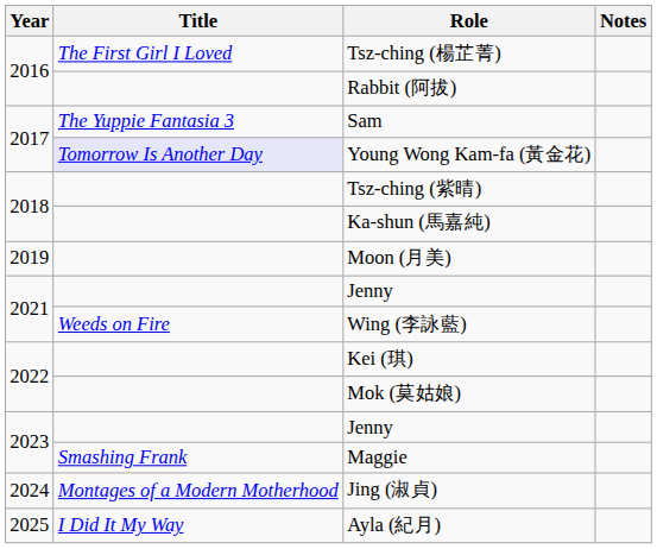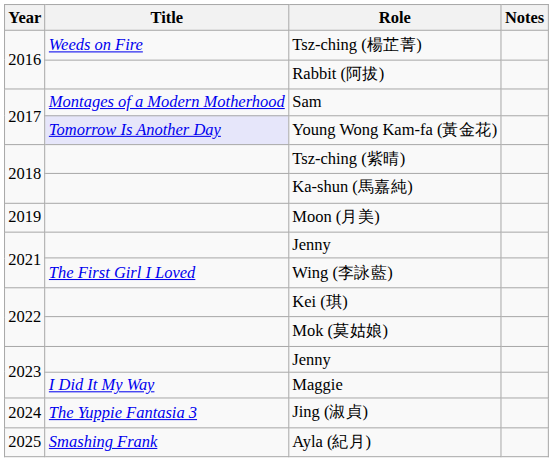 <table class="wikitable">
 <tr>
 <th>Year</th>
 <th>Title</th>
 <th>Role</th>
 <th>Notes</th>
 </tr>
 <tr>
 <td rowspan="2">2016</td>
-<td><em><a href='#'>The First Girl I Loved</a></em></td>
+<td><em><a href='#'>Weeds on Fire</a></em></td>
 <td>Tsz-ching (楊芷菁)</td>
 <td></td>
 </tr>
 <tr>
 <td><em></em></td>
 <td>Rabbit (阿拔)</td>
 <td></td>
 </tr>
 <tr>
 <td rowspan="2">2017</td>
-<td><em><a href='#'>The Yuppie Fantasia 3</a></em></td>
+<td><em><a href='#'>Montages of a Modern Motherhood</a></em></td>
 <td>Sam</td>
 <td></td>
 </tr>
 <tr>
 <td style="background: lavender;"><em><a href='#'>Tomorrow Is Another Day</a></em></td>
 <td>Young Wong Kam-fa (黃金花)</td>
 <td></td>
 </tr>
 <tr>
 <td rowspan="2">2018</td>
 <td><em></em></td>
 <td>Tsz-ching (紫晴)</td>
 <td></td>
 </tr>
 <tr>
 <td><em></em></td>
 <td>Ka-shun (馬嘉純)</td>
 <td></td>
 </tr>
 <tr>
 <td>2019</td>
 <td><em></em></td>
 <td>Moon (月美)</td>
 <td></td>
 </tr>
 <tr>
 <td rowspan="2">2021</td>
 <td><em></em></td>
 <td>Jenny</td>
 <td></td>
 </tr>
 <tr>
-<td><em><a href='#'>Weeds on Fire</a></em></td>
+<td><em><a href='#'>The First Girl I Loved</a></em></td>
 <td>Wing (李詠藍)</td>
 <td></td>
 </tr>
 <tr>
 <td rowspan="2">2022</td>
 <td><em></em></td>
 <td>Kei (琪)</td>
 <td></td>
 </tr>
 <tr>
 <td><em></em></td>
 <td>Mok (莫姑娘)</td>
 <td></td>
 </tr>
 <tr>
 <td rowspan="2">2023</td>
 <td><em></em></td>
 <td>Jenny</td>
 <td></td>
 </tr>
 <tr>
-<td><em><a href='#'>Smashing Frank</a></em></td>
+<td><em><a href='#'>I Did It My Way</a></em></td>
 <td>Maggie</td>
 <td></td>
 </tr>
 <tr>
 <td>2024</td>
-<td><em><a href='#'>Montages of a Modern Motherhood</a></em></td>
+<td><em><a href='#'>The Yuppie Fantasia 3</a></em></td>
 <td>Jing (淑貞)</td>
 <td></td>
 </tr>
 <tr>
 <td>2025</td>
-<td><em><a href='#'>I Did It My Way</a></em></td>
+<td><em><a href='#'>Smashing Frank</a></em></td>
 <td>Ayla (紀月)</td>
 <td></td>
 </tr>
 </table>
